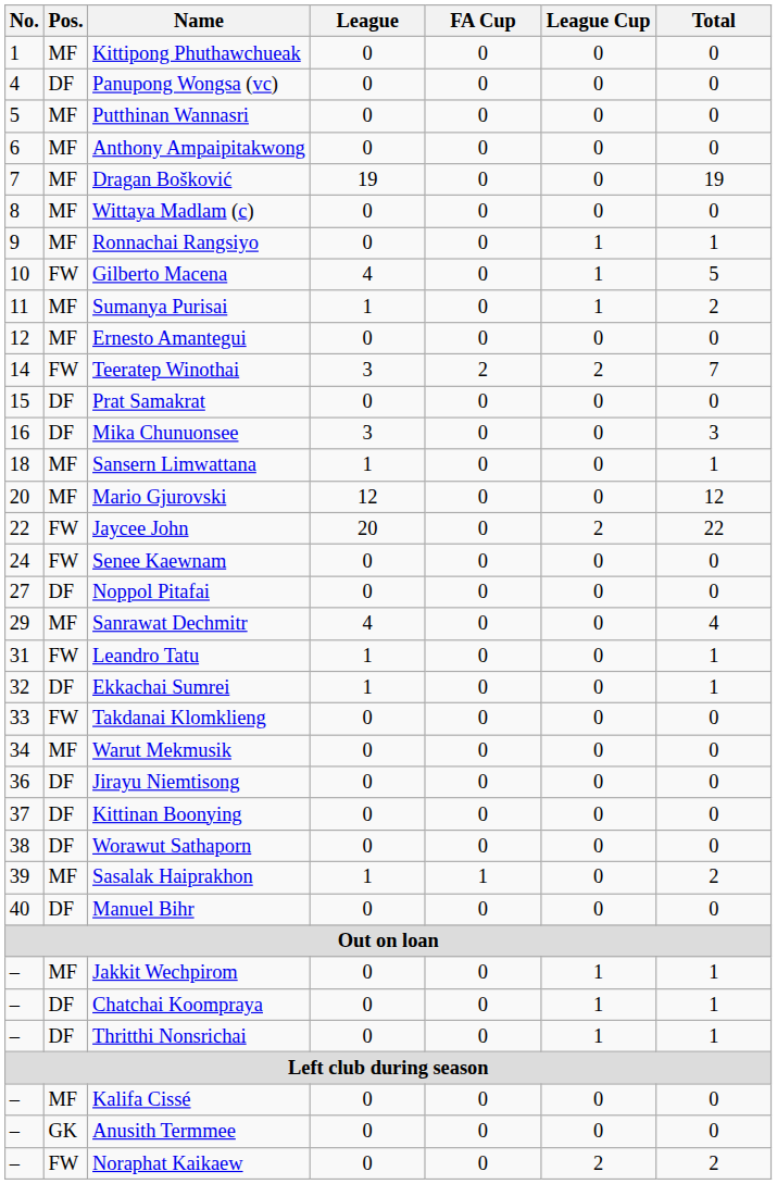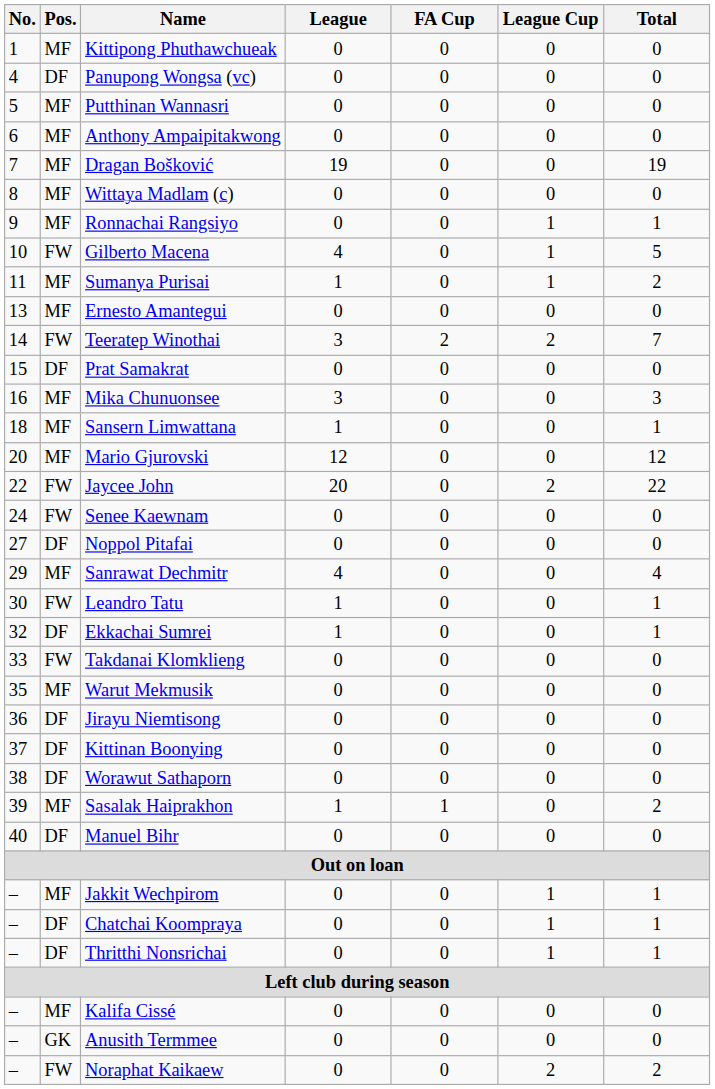 <table class="wikitable" style="text-align:center">
 <tr>
 <th rowspan="1" valign="bottom">No.</th>
 <th rowspan="1" valign="bottom">Pos.</th>
 <th rowspan="1" valign="bottom">Name</th>
 <th rowspan="1" width="85">League</th>
 <th rowspan="1" width="85">FA Cup</th>
 <th rowspan="1" width="85">League Cup</th>
 <th rowspan="1" width="85">Total</th>
 </tr>
 <tr>
 <td align="left">1</td>
 <td align="left">MF</td>
 <td align="left"> <a href='#'>Kittipong Phuthawchueak</a></td>
 <td>0</td>
 <td>0</td>
 <td>0</td>
 <td>0</td>
 </tr>
 <tr>
 <td align="left">4</td>
 <td align="left">DF</td>
 <td align="left"> <a href='#'>Panupong Wongsa</a> (<a href='#'>vc</a>)</td>
 <td>0</td>
 <td>0</td>
 <td>0</td>
 <td>0</td>
 </tr>
 <tr>
 <td align="left">5</td>
 <td align="left">MF</td>
 <td align="left"> <a href='#'>Putthinan Wannasri</a></td>
 <td>0</td>
 <td>0</td>
 <td>0</td>
 <td>0</td>
 </tr>
 <tr>
 <td align="left">6</td>
 <td align="left">MF</td>
 <td align="left"> <a href='#'>Anthony Ampaipitakwong</a></td>
 <td>0</td>
 <td>0</td>
 <td>0</td>
 <td>0</td>
 </tr>
 <tr>
 <td align="left">7</td>
 <td align="left">MF</td>
 <td align="left"> <a href='#'>Dragan Bošković</a></td>
 <td>19</td>
 <td>0</td>
 <td>0</td>
 <td>19</td>
 </tr>
 <tr>
 <td align="left">8</td>
 <td align="left">MF</td>
 <td align="left"> <a href='#'>Wittaya Madlam</a> (<a href='#'>c</a>)</td>
 <td>0</td>
 <td>0</td>
 <td>0</td>
 <td>0</td>
 </tr>
 <tr>
 <td align="left">9</td>
 <td align="left">MF</td>
 <td align="left"> <a href='#'>Ronnachai Rangsiyo</a></td>
 <td>0</td>
 <td>0</td>
 <td>1</td>
 <td>1</td>
 </tr>
 <tr>
 <td align="left">10</td>
 <td align="left">FW</td>
 <td align="left"> <a href='#'>Gilberto Macena</a></td>
 <td>4</td>
 <td>0</td>
 <td>1</td>
 <td>5</td>
 </tr>
 <tr>
 <td align="left">11</td>
 <td align="left">MF</td>
 <td align="left"> <a href='#'>Sumanya Purisai</a></td>
 <td>1</td>
 <td>0</td>
 <td>1</td>
 <td>2</td>
 </tr>
 <tr>
-<td align="left">12</td>
+<td align="left">13</td>
 <td align="left">MF</td>
 <td align="left"> <a href='#'>Ernesto Amantegui</a></td>
 <td>0</td>
 <td>0</td>
 <td>0</td>
 <td>0</td>
 </tr>
 <tr>
 <td align="left">14</td>
 <td align="left">FW</td>
 <td align="left"> <a href='#'>Teeratep Winothai</a></td>
 <td>3</td>
 <td>2</td>
 <td>2</td>
 <td>7</td>
 </tr>
 <tr>
 <td align="left">15</td>
 <td align="left">DF</td>
 <td align="left"> <a href='#'>Prat Samakrat</a></td>
 <td>0</td>
 <td>0</td>
 <td>0</td>
 <td>0</td>
 </tr>
 <tr>
 <td align="left">16</td>
-<td align="left">DF</td>
+<td align="left">MF</td>
 <td align="left"> <a href='#'>Mika Chunuonsee</a></td>
 <td>3</td>
 <td>0</td>
 <td>0</td>
 <td>3</td>
 </tr>
 <tr>
 <td align="left">18</td>
 <td align="left">MF</td>
 <td align="left"> <a href='#'>Sansern Limwattana</a></td>
 <td>1</td>
 <td>0</td>
 <td>0</td>
 <td>1</td>
 </tr>
 <tr>
 <td align="left">20</td>
 <td align="left">MF</td>
 <td align="left"> <a href='#'>Mario Gjurovski</a></td>
 <td>12</td>
 <td>0</td>
 <td>0</td>
 <td>12</td>
 </tr>
 <tr>
 <td align="left">22</td>
 <td align="left">FW</td>
 <td align="left"> <a href='#'>Jaycee John</a></td>
 <td>20</td>
 <td>0</td>
 <td>2</td>
 <td>22</td>
 </tr>
 <tr>
 <td align="left">24</td>
 <td align="left">FW</td>
 <td align="left"> <a href='#'>Senee Kaewnam</a></td>
 <td>0</td>
 <td>0</td>
 <td>0</td>
 <td>0</td>
 </tr>
 <tr>
 <td align="left">27</td>
 <td align="left">DF</td>
 <td align="left"> <a href='#'>Noppol Pitafai</a></td>
 <td>0</td>
 <td>0</td>
 <td>0</td>
 <td>0</td>
 </tr>
 <tr>
 <td align="left">29</td>
 <td align="left">MF</td>
 <td align="left"> <a href='#'>Sanrawat Dechmitr</a></td>
 <td>4</td>
 <td>0</td>
 <td>0</td>
 <td>4</td>
 </tr>
 <tr>
-<td align="left">31</td>
+<td align="left">30</td>
 <td align="left">FW</td>
 <td align="left"> <a href='#'>Leandro Tatu</a></td>
 <td>1</td>
 <td>0</td>
 <td>0</td>
 <td>1</td>
 </tr>
 <tr>
 <td align="left">32</td>
 <td align="left">DF</td>
 <td align="left"> <a href='#'>Ekkachai Sumrei</a></td>
 <td>1</td>
 <td>0</td>
 <td>0</td>
 <td>1</td>
 </tr>
 <tr>
 <td align="left">33</td>
 <td align="left">FW</td>
 <td align="left"> <a href='#'>Takdanai Klomklieng</a></td>
 <td>0</td>
 <td>0</td>
 <td>0</td>
 <td>0</td>
 </tr>
 <tr>
-<td align="left">34</td>
+<td align="left">35</td>
 <td align="left">MF</td>
 <td align="left"> <a href='#'>Warut Mekmusik</a></td>
 <td>0</td>
 <td>0</td>
 <td>0</td>
 <td>0</td>
 </tr>
 <tr>
 <td align="left">36</td>
 <td align="left">DF</td>
 <td align="left"> <a href='#'>Jirayu Niemtisong</a></td>
 <td>0</td>
 <td>0</td>
 <td>0</td>
 <td>0</td>
 </tr>
 <tr>
 <td align="left">37</td>
 <td align="left">DF</td>
 <td align="left"> <a href='#'>Kittinan Boonying</a></td>
 <td>0</td>
 <td>0</td>
 <td>0</td>
 <td>0</td>
 </tr>
 <tr>
 <td align="left">38</td>
 <td align="left">DF</td>
 <td align="left"> <a href='#'>Worawut Sathaporn</a></td>
 <td>0</td>
 <td>0</td>
 <td>0</td>
 <td>0</td>
 </tr>
 <tr>
 <td align="left">39</td>
 <td align="left">MF</td>
 <td align="left"> <a href='#'>Sasalak Haiprakhon</a></td>
 <td>1</td>
 <td>1</td>
 <td>0</td>
 <td>2</td>
 </tr>
 <tr>
 <td align="left">40</td>
 <td align="left">DF</td>
 <td align="left"> <a href='#'>Manuel Bihr</a></td>
 <td>0</td>
 <td>0</td>
 <td>0</td>
 <td>0</td>
 </tr>
 <tr>
 <th colspan="15" style="background:#dcdcdc; text-align:center;">Out on loan</th>
 </tr>
 <tr>
 <td align="left">–</td>
 <td align="left">MF</td>
 <td align="left"> <a href='#'>Jakkit Wechpirom</a></td>
 <td>0</td>
 <td>0</td>
 <td>1</td>
 <td>1</td>
 </tr>
 <tr>
 <td align="left">–</td>
 <td align="left">DF</td>
 <td align="left"> <a href='#'>Chatchai Koompraya</a></td>
 <td>0</td>
 <td>0</td>
 <td>1</td>
 <td>1</td>
 </tr>
 <tr>
 <td align="left">–</td>
 <td align="left">DF</td>
 <td align="left"> <a href='#'>Thritthi Nonsrichai</a></td>
 <td>0</td>
 <td>0</td>
 <td>1</td>
 <td>1</td>
 </tr>
 <tr>
 <th colspan="15" style="background:#dcdcdc; text-align:center;">Left club during season</th>
 </tr>
 <tr>
 <td align="left">–</td>
 <td align="left">MF</td>
 <td align="left"> <a href='#'>Kalifa Cissé</a></td>
 <td>0</td>
 <td>0</td>
 <td>0</td>
 <td>0</td>
 </tr>
 <tr>
 <td align="left">–</td>
 <td align="left">GK</td>
 <td align="left"> <a href='#'>Anusith Termmee</a></td>
 <td>0</td>
 <td>0</td>
 <td>0</td>
 <td>0</td>
 </tr>
 <tr>
 <td align="left">–</td>
 <td align="left">FW</td>
 <td align="left"> <a href='#'>Noraphat Kaikaew</a></td>
 <td>0</td>
 <td>0</td>
 <td>2</td>
 <td>2</td>
 </tr>
 </table>
